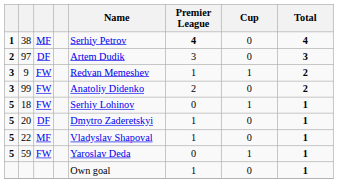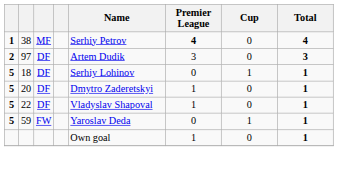 <table class="wikitable" style="text-align:center">
 <tr>
 <th width=15></th>
 <th width=15></th>
 <th width=15></th>
 <th width=15></th>
 <th width=145>Name</th>
 <th width=80><strong>Premier League</strong></th>
 <th width=80><strong>Cup</strong></th>
 <th width=80>Total</th>
 </tr>
 <tr>
 <td><strong>1</strong></td>
 <td>38</td>
 <td><a href='#'>MF</a></td>
 <td></td>
 <td align=left><a href='#'>Serhiy Petrov</a></td>
 <td><strong>4</strong></td>
 <td>0</td>
 <td><strong>4</strong></td>
 </tr>
 <tr>
 <td><strong>2</strong></td>
 <td>97</td>
 <td><a href='#'>DF</a></td>
 <td></td>
 <td align=left><a href='#'>Artem Dudik</a></td>
 <td>3</td>
 <td>0</td>
 <td><strong>3</strong></td>
 </tr>
 <tr>
-<td><strong>3</strong></td>
-<td>9</td>
-<td><a href='#'>FW</a></td>
-<td></td>
-<td align=left><a href='#'>Redvan Memeshev</a></td>
-<td>1</td>
-<td>1</td>
-<td><strong>2</strong></td>
-</tr>
-<tr>
-<td><strong>3</strong></td>
-<td>99</td>
-<td><a href='#'>FW</a></td>
-<td></td>
-<td align=left><a href='#'>Anatoliy Didenko</a></td>
-<td>2</td>
-<td>0</td>
-<td><strong>2</strong></td>
-</tr>
-<tr>
 <td><strong>5</strong></td>
 <td>18</td>
-<td><a href='#'>FW</a></td>
+<td><a href='#'>DF</a></td>
 <td></td>
 <td align=left><a href='#'>Serhiy Lohinov</a></td>
 <td>0</td>
 <td>1</td>
 <td><strong>1</strong></td>
 </tr>
 <tr>
 <td><strong>5</strong></td>
 <td>20</td>
 <td><a href='#'>DF</a></td>
 <td></td>
 <td align=left><a href='#'>Dmytro Zaderetskyi</a></td>
 <td>1</td>
 <td>0</td>
 <td><strong>1</strong></td>
 </tr>
 <tr>
 <td><strong>5</strong></td>
 <td>22</td>
-<td><a href='#'>MF</a></td>
+<td><a href='#'>DF</a></td>
 <td></td>
 <td align=left><a href='#'>Vladyslav Shapoval</a></td>
 <td>1</td>
 <td>0</td>
 <td><strong>1</strong></td>
 </tr>
 <tr>
 <td><strong>5</strong></td>
 <td>59</td>
 <td><a href='#'>FW</a></td>
 <td></td>
 <td align=left><a href='#'>Yaroslav Deda</a></td>
 <td>0</td>
 <td>1</td>
 <td><strong>1</strong></td>
 </tr>
 <tr>
 <td></td>
 <td></td>
 <td></td>
 <td></td>
 <td align=left>Own goal</td>
 <td>1</td>
 <td>0</td>
 <td><strong>1</strong></td>
 </tr>
 <tr>
 </tr>
 </table>
